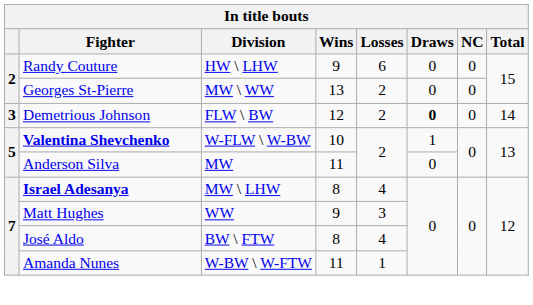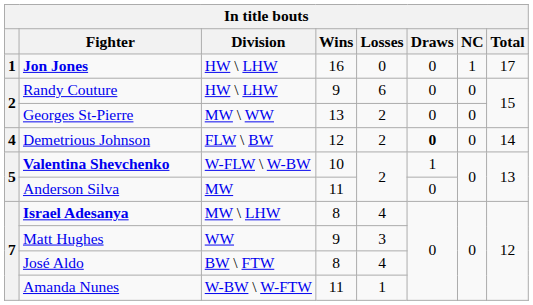 <table id="Fighting_most_bouts_all_title" class=wikitable style="text-align:center;">
 <tr>
 <th colspan=8>In title bouts</th>
 </tr>
 <tr>
 <th></th>
 <th width=180>Fighter</th>
 <th>Division</th>
 <th>Wins</th>
 <th>Losses</th>
 <th>Draws</th>
 <th>NC</th>
 <th>Total</th>
+</tr>
+<tr>
+<th rowspan=1>1</th>
+<td align=left><strong> <a href='#'>Jon Jones</a></strong></td>
+<td align=left><a href='#'>HW</a> \ <a href='#'>LHW</a></td>
+<td>16</td>
+<td>0</td>
+<td>0</td>
+<td>1</td>
+<td rowspan=1>17</td>
 </tr>
 <tr>
 <th rowspan=2>2</th>
 <td align=left> <a href='#'>Randy Couture</a></td>
 <td align=left><a href='#'>HW</a> \ <a href='#'>LHW</a></td>
 <td>9</td>
 <td>6</td>
 <td>0</td>
 <td>0</td>
 <td rowspan=2>15</td>
 </tr>
 <tr>
 <td align=left> <a href='#'>Georges St-Pierre</a></td>
 <td align=left><a href='#'>MW</a> \ <a href='#'>WW</a></td>
 <td>13</td>
 <td>2</td>
 <td>0</td>
 <td>0</td>
 </tr>
 <tr>
-<th>3</th>
+<th>4</th>
 <td align=left> <a href='#'>Demetrious Johnson</a></td>
 <td align=left><a href='#'>FLW</a> \ <a href='#'>BW</a></td>
 <td>12</td>
 <td>2</td>
 <td><strong>0</strong></td>
 <td>0</td>
 <td>14</td>
 </tr>
 <tr>
 <th rowspan=2>5</th>
 <td align=left><strong> <a href='#'>Valentina Shevchenko</a></strong></td>
 <td align=left><a href='#'>W-FLW</a> \ <a href='#'>W-BW</a></td>
 <td>10</td>
 <td rowspan=2>2</td>
 <td>1</td>
 <td rowspan=2>0</td>
 <td rowspan=2>13</td>
 </tr>
 <tr>
 <td align=left> <a href='#'>Anderson Silva</a></td>
 <td align=left><a href='#'>MW</a></td>
 <td>11</td>
 <td>0</td>
 </tr>
 <tr>
 <th rowspan=4>7</th>
 <td align=left><strong> <a href='#'>Israel Adesanya</a></strong></td>
 <td align=left><a href='#'>MW</a> \ <a href='#'>LHW</a></td>
 <td>8</td>
 <td>4</td>
 <td rowspan=4>0</td>
 <td rowspan=4>0</td>
 <td rowspan=4>12</td>
 </tr>
 <tr>
 <td align=left> <a href='#'>Matt Hughes</a></td>
 <td align=left><a href='#'>WW</a></td>
 <td>9</td>
 <td>3</td>
 </tr>
 <tr>
 <td align=left> <a href='#'>José Aldo</a></td>
 <td align=left><a href='#'>BW</a> \ <a href='#'>FTW</a></td>
 <td>8</td>
 <td>4</td>
 </tr>
 <tr>
 <td align=left> <a href='#'>Amanda Nunes</a></td>
 <td align=left><a href='#'>W-BW</a> \ <a href='#'>W-FTW</a></td>
 <td>11</td>
 <td>1</td>
 </tr>
 </table>
